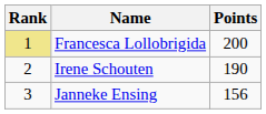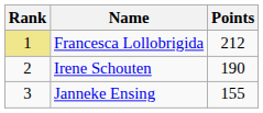 <table class="wikitable" border="1">
 <tr>
 <th width=30>Rank</th>
 <th>Name</th>
 <th width=25>Points</th>
 </tr>
 <tr align="center">
 <td style="background: khaki;">1</td>
 <td align="left"> <a href='#'>Francesca Lollobrigida</a></td>
-<td>200</td>
+<td>212</td>
 </tr>
 <tr align="center">
 <td>2</td>
 <td align="left"> <a href='#'>Irene Schouten</a></td>
 <td>190</td>
 </tr>
 <tr align="center">
 <td>3</td>
 <td align="left"> <a href='#'>Janneke Ensing</a></td>
-<td>156</td>
+<td>155</td>
 </tr>
 </table>
